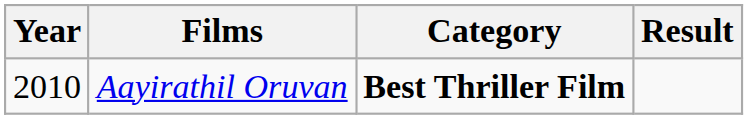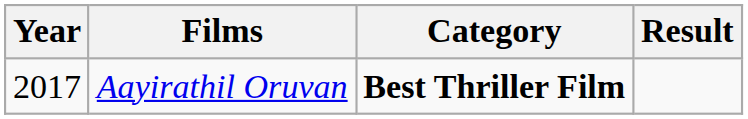 <table class="wikitable sortable">
 <tr>
 <th>Year</th>
 <th>Films</th>
 <th>Category</th>
 <th>Result</th>
 </tr>
 <tr>
-<td>2010</td>
+<td>2017</td>
 <td><em><a href='#'>Aayirathil Oruvan</a></em></td>
 <td><strong>Best Thriller Film</strong></td>
 <td></td>
 </tr>
 </table>
